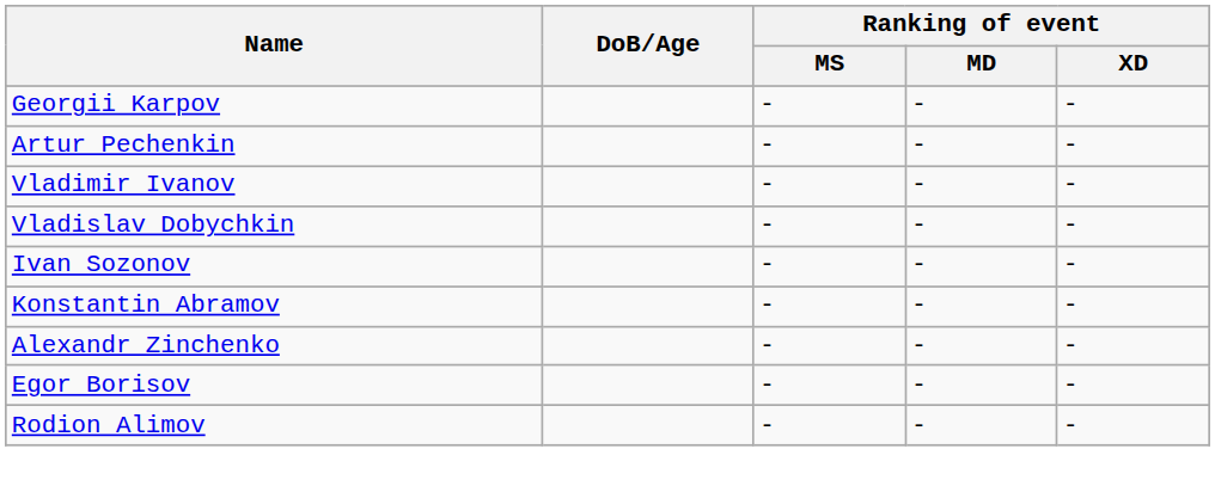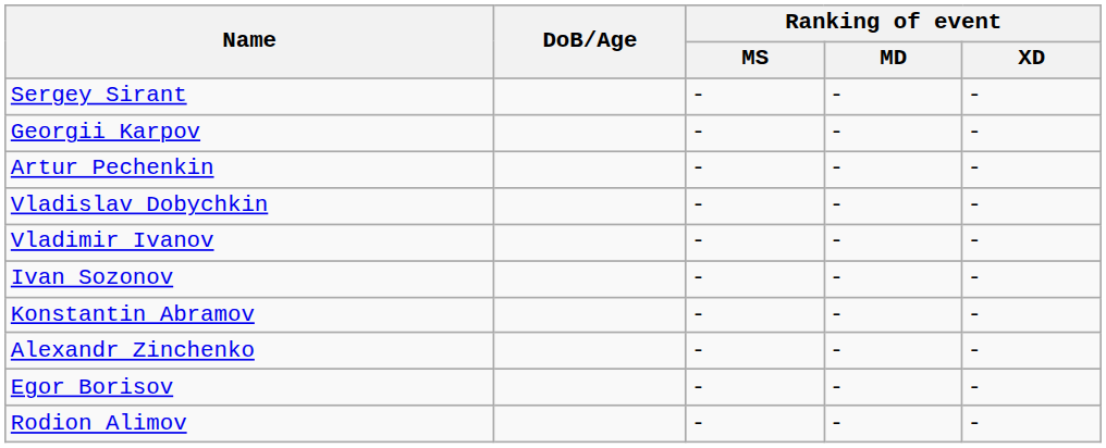 <table class="wikitable" style="width:600px; font-size:95%;">
 <tr>
 <th rowspan="2" align="left">Name</th>
 <th rowspan="2" align="left">DoB/Age</th>
 <th colspan="3" align="center">Ranking of event</th>
 </tr>
 <tr>
 <th align="center">MS</th>
 <th>MD</th>
 <th align="center">XD</th>
+</tr>
+<tr>
+<td><a href='#'>Sergey Sirant</a></td>
+<td></td>
+<td>-</td>
+<td>-</td>
+<td>-</td>
 </tr>
 <tr>
 <td><a href='#'>Georgii Karpov</a></td>
 <td></td>
 <td>-</td>
 <td>-</td>
 <td>-</td>
 </tr>
 <tr>
 <td><a href='#'>Artur Pechenkin</a></td>
 <td></td>
 <td>-</td>
 <td>-</td>
 <td>-</td>
 </tr>
 <tr>
-<td><a href='#'>Vladimir Ivanov</a></td>
+<td><a href='#'>Vladislav Dobychkin</a></td>
 <td></td>
 <td>-</td>
 <td>-</td>
 <td>-</td>
 </tr>
 <tr>
-<td><a href='#'>Vladislav Dobychkin</a></td>
+<td><a href='#'>Vladimir Ivanov</a></td>
 <td></td>
 <td>-</td>
 <td>-</td>
 <td>-</td>
 </tr>
 <tr>
 <td><a href='#'>Ivan Sozonov</a></td>
 <td></td>
 <td>-</td>
 <td>-</td>
 <td>-</td>
 </tr>
 <tr>
 <td><a href='#'>Konstantin Abramov</a></td>
 <td></td>
 <td>-</td>
 <td>-</td>
 <td>-</td>
 </tr>
 <tr>
 <td><a href='#'>Alexandr Zinchenko</a></td>
 <td></td>
 <td>-</td>
 <td>-</td>
 <td>-</td>
 </tr>
 <tr>
 <td><a href='#'>Egor Borisov</a></td>
 <td></td>
 <td>-</td>
 <td>-</td>
 <td>-</td>
 </tr>
 <tr>
 <td><a href='#'>Rodion Alimov</a></td>
 <td></td>
 <td>-</td>
 <td>-</td>
 <td>-</td>
 </tr>
 </table>
